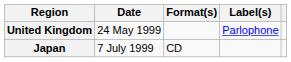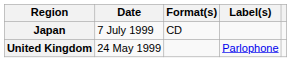 <table class="wikitable plainrowheaders">
 <tr>
 <th scope="col">Region</th>
 <th scope="col">Date</th>
 <th scope="col">Format(s)</th>
 <th scope="col">Label(s)</th>
 <th scope="col"></th>
 </tr>
 <tr>
+<th scope="row">Japan</th>
+<td>7 July 1999</td>
+<td>CD</td>
+<td></td>
+<td></td>
+</tr>
+<tr>
 <th scope="row">United Kingdom</th>
 <td>24 May 1999</td>
 <td></td>
 <td><a href='#'>Parlophone</a></td>
 <td></td>
 </tr>
-<tr>
-<th scope="row">Japan</th>
-<td>7 July 1999</td>
-<td>CD</td>
-<td></td>
-<td></td>
-</tr>
 </table>
